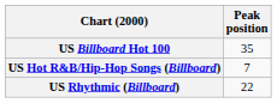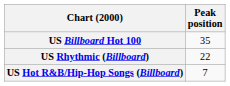 <table class="wikitable sortable plainrowheaders"style="text-align:center">
 <tr>
 <th scope="col">Chart (2000)</th>
 <th scope="col">Peak<br>position</th>
 </tr>
 <tr>
 <th scope="row">US <a href='#'><em>Billboard</em> Hot 100</a></th>
 <td>35</td>
 </tr>
 <tr>
+<th scope="row">US <a href='#'>Rhythmic</a> (<em><a href='#'>Billboard</a></em>)</th>
+<td>22</td>
+</tr>
+<tr>
 <th scope="row">US <a href='#'>Hot R&B/Hip-Hop Songs</a> (<em><a href='#'>Billboard</a></em>)</th>
 <td>7</td>
 </tr>
-<tr>
-<th scope="row">US <a href='#'>Rhythmic</a> (<em><a href='#'>Billboard</a></em>)</th>
-<td>22</td>
-</tr>
 </table>
